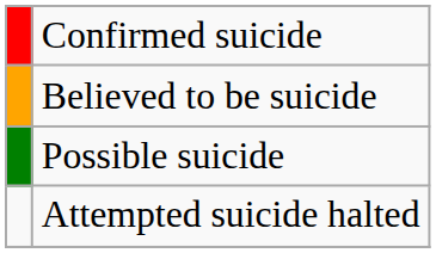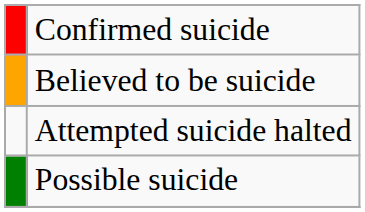 <table class="wikitable">
 <tr>
 <td style="background:red;"> </td>
 <td>Confirmed suicide</td>
 </tr>
 <tr>
 <td style="background:orange;"> </td>
 <td>Believed to be suicide</td>
 </tr>
 <tr>
+<td></td>
+<td>Attempted suicide halted</td>
+</tr>
+<tr>
 <th style="background:green;"> </th>
 <td>Possible suicide</td>
 </tr>
 <tr>
-<td></td>
-<td>Attempted suicide halted</td>
-</tr>
-<tr>
 </tr>
 </table>
